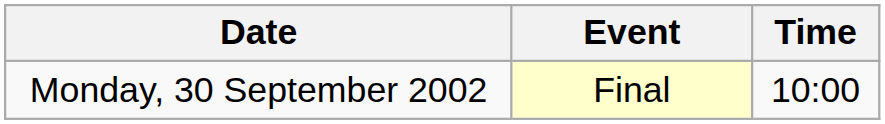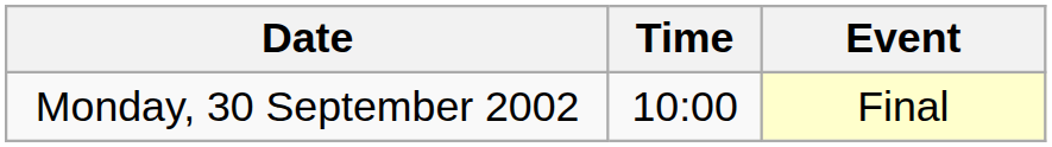 <table class = "wikitable" style="text-align:center;">
 <tr>
 <th width=220>Date</th>
+<th width=50>Time</th>
 <th width=100>Event</th>
-<th width=50>Time</th>
 </tr>
 <tr>
 <td>Monday, 30 September 2002</td>
+<td>10:00</td>
 <td bgcolor=ffffcc>Final</td>
-<td>10:00</td>
 </tr>
 </table>
